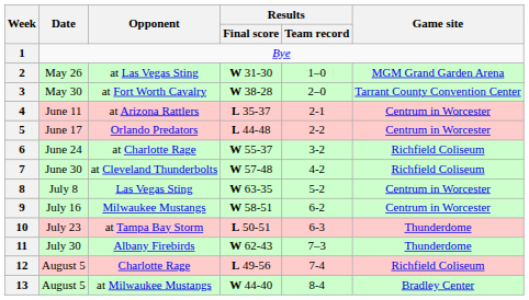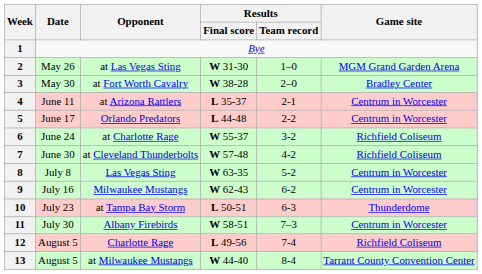 <table class="wikitable" style="font-size: 92%;" "align=center">
 <tr>
 <th rowspan="2">Week</th>
 <th rowspan="2">Date</th>
 <th rowspan="2">Opponent</th>
 <th colspan="2">Results</th>
 <th rowspan="2">Game site</th>
 </tr>
 <tr>
 <th>Final score</th>
 <th>Team record</th>
 </tr>
 <tr style=>
 <th>1</th>
 <td colspan="8" style="text-align:center;"><em><a href='#'>Bye</a></em></td>
 </tr>
 <tr style="background:#cfc">
 <th>2</th>
 <td style="text-align:center;">May 26</td>
 <td style="text-align:center;">at <a href='#'>Las Vegas Sting</a></td>
 <td style="text-align:center;"><strong>W</strong> 31-30</td>
 <td style="text-align:center;">1–0</td>
 <td style="text-align:center;"><a href='#'>MGM Grand Garden Arena</a></td>
 </tr>
 <tr style="background:#cfc">
 <th>3</th>
 <td style="text-align:center;">May 30</td>
 <td style="text-align:center;">at <a href='#'>Fort Worth Cavalry</a></td>
 <td style="text-align:center;"><strong>W</strong> 38-28</td>
 <td style="text-align:center;">2–0</td>
-<td style="text-align:center;"><a href='#'>Tarrant County Convention Center</a></td>
+<td style="text-align:center;"><a href='#'>Bradley Center</a></td>
 </tr>
 <tr style="background:#fcc">
 <th>4</th>
 <td style="text-align:center;">June 11</td>
 <td style="text-align:center;">at <a href='#'>Arizona Rattlers</a></td>
 <td style="text-align:center;"><strong>L</strong> 35-37</td>
 <td style="text-align:center;">2-1</td>
 <td style="text-align:center;"><a href='#'>Centrum in Worcester</a></td>
 </tr>
 <tr style="background:#fcc">
 <th>5</th>
 <td style="text-align:center;">June 17</td>
 <td style="text-align:center;"><a href='#'>Orlando Predators</a></td>
 <td style="text-align:center;"><strong>L</strong> 44-48</td>
 <td style="text-align:center;">2-2</td>
 <td style="text-align:center;"><a href='#'>Centrum in Worcester</a></td>
 </tr>
 <tr style="background:#cfc">
 <th>6</th>
 <td style="text-align:center;">June 24</td>
 <td style="text-align:center;">at <a href='#'>Charlotte Rage</a></td>
 <td style="text-align:center;"><strong>W</strong> 55-37</td>
 <td style="text-align:center;">3-2</td>
 <td style="text-align:center;"><a href='#'>Richfield Coliseum</a></td>
 </tr>
 <tr style="background:#cfc">
 <th>7</th>
 <td style="text-align:center;">June 30</td>
 <td style="text-align:center;">at <a href='#'>Cleveland Thunderbolts</a></td>
 <td style="text-align:center;"><strong>W</strong> 57-48</td>
 <td style="text-align:center;">4-2</td>
 <td style="text-align:center;"><a href='#'>Richfield Coliseum</a></td>
 </tr>
 <tr style="background:#cfc">
 <th>8</th>
 <td style="text-align:center;">July 8</td>
 <td style="text-align:center;"><a href='#'>Las Vegas Sting</a></td>
 <td style="text-align:center;"><strong>W</strong> 63-35</td>
 <td style="text-align:center;">5-2</td>
 <td style="text-align:center;"><a href='#'>Centrum in Worcester</a></td>
 </tr>
 <tr style="background:#cfc">
 <th>9</th>
 <td style="text-align:center;">July 16</td>
 <td style="text-align:center;"><a href='#'>Milwaukee Mustangs</a></td>
-<td style="text-align:center;"><strong>W</strong> 58-51</td>
+<td style="text-align:center;"><strong>W</strong> 62-43</td>
 <td style="text-align:center;">6-2</td>
 <td style="text-align:center;"><a href='#'>Centrum in Worcester</a></td>
 </tr>
 <tr style="background:#fcc">
 <th>10</th>
 <td style="text-align:center;">July 23</td>
 <td style="text-align:center;">at <a href='#'>Tampa Bay Storm</a></td>
 <td style="text-align:center;"><strong>L</strong> 50-51</td>
 <td style="text-align:center;">6-3</td>
 <td style="text-align:center;"><a href='#'>Thunderdome</a></td>
 </tr>
 <tr style="background:#cfc">
 <th>11</th>
 <td style="text-align:center;">July 30</td>
 <td style="text-align:center;"><a href='#'>Albany Firebirds</a></td>
-<td style="text-align:center;"><strong>W</strong> 62-43</td>
+<td style="text-align:center;"><strong>W</strong> 58-51</td>
 <td style="text-align:center;">7–3</td>
-<td style="text-align:center;"><a href='#'>Thunderdome</a></td>
+<td style="text-align:center;"><a href='#'>Centrum in Worcester</a></td>
 </tr>
 <tr style="background:#fcc">
 <th>12</th>
 <td style="text-align:center;">August 5</td>
 <td style="text-align:center;"><a href='#'>Charlotte Rage</a></td>
 <td style="text-align:center;"><strong>L</strong> 49-56</td>
 <td style="text-align:center;">7-4</td>
 <td style="text-align:center;"><a href='#'>Richfield Coliseum</a></td>
 </tr>
 <tr style="background:#cfc">
 <th>13</th>
 <td style="text-align:center;">August 5</td>
 <td style="text-align:center;">at <a href='#'>Milwaukee Mustangs</a></td>
 <td style="text-align:center;"><strong>W</strong> 44-40</td>
 <td style="text-align:center;">8-4</td>
-<td style="text-align:center;"><a href='#'>Bradley Center</a></td>
+<td style="text-align:center;"><a href='#'>Tarrant County Convention Center</a></td>
 </tr>
 </table>
